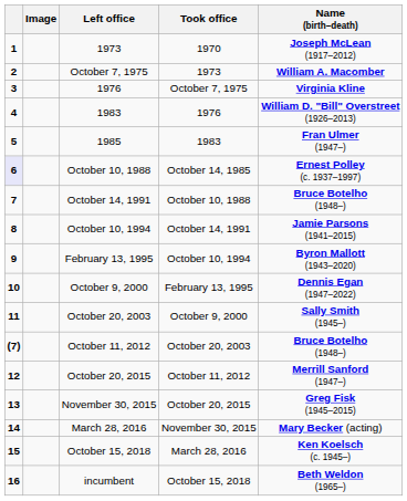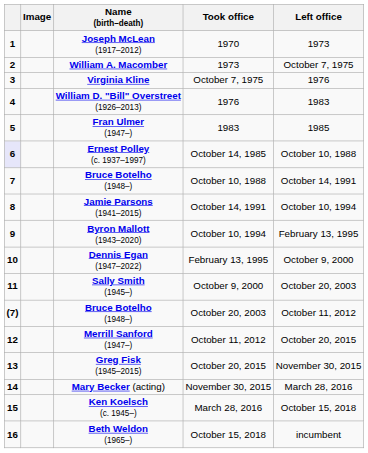 <table class="wikitable" style="text-align:center">
 <tr>
 <th></th>
 <th>Image</th>
+<th>Name<br><small>(birth–death)</small></th>
+<th>Took office</th>
 <th>Left office</th>
-<th>Took office</th>
-<th>Name<br><small>(birth–death)</small></th>
 </tr>
 <tr>
 <td><strong>1</strong></td>
 <td></td>
+<td><strong><a href='#'>Joseph McLean</a></strong><br><small>(1917–2012)</small></td>
+<td>1970</td>
 <td>1973</td>
-<td>1970</td>
-<td><strong><a href='#'>Joseph McLean</a></strong><br><small>(1917–2012)</small></td>
 </tr>
 <tr>
 <td><strong>2</strong></td>
 <td></td>
+<td><strong><a href='#'>William A. Macomber</a></strong></td>
+<td>1973</td>
 <td>October 7, 1975</td>
-<td>1973</td>
-<td><strong><a href='#'>William A. Macomber</a></strong></td>
 </tr>
 <tr>
 <td><strong>3</strong></td>
 <td></td>
+<td><strong><a href='#'>Virginia Kline</a></strong></td>
+<td>October 7, 1975</td>
 <td>1976</td>
-<td>October 7, 1975</td>
-<td><strong><a href='#'>Virginia Kline</a></strong></td>
 </tr>
 <tr>
 <td><strong>4</strong></td>
 <td></td>
+<td><strong><a href='#'>William D. "Bill" Overstreet</a></strong><br><small>(1926–2013)</small></td>
+<td>1976</td>
 <td>1983</td>
-<td>1976</td>
-<td><strong><a href='#'>William D. "Bill" Overstreet</a></strong><br><small>(1926–2013)</small></td>
 </tr>
 <tr>
 <td><strong>5</strong></td>
 <td></td>
+<td><strong><a href='#'>Fran Ulmer</a></strong><br><small>(1947–)</small></td>
+<td>1983</td>
 <td>1985</td>
-<td>1983</td>
-<td><strong><a href='#'>Fran Ulmer</a></strong><br><small>(1947–)</small></td>
 </tr>
 <tr>
 <td style="background: lavender;"><strong>6</strong></td>
 <td></td>
+<td><strong><a href='#'>Ernest Polley</a></strong><br><small>(c. 1937–1997)</small></td>
+<td>October 14, 1985</td>
 <td>October 10, 1988</td>
-<td>October 14, 1985</td>
-<td><strong><a href='#'>Ernest Polley</a></strong><br><small>(c. 1937–1997)</small></td>
 </tr>
 <tr>
 <td><strong>7</strong></td>
 <td></td>
+<td><strong><a href='#'>Bruce Botelho</a></strong><br><small>(1948–)</small></td>
+<td>October 10, 1988</td>
 <td>October 14, 1991</td>
-<td>October 10, 1988</td>
-<td><strong><a href='#'>Bruce Botelho</a></strong><br><small>(1948–)</small></td>
 </tr>
 <tr>
 <td><strong>8</strong></td>
 <td></td>
+<td><strong><a href='#'>Jamie Parsons</a></strong><br><small>(1941–2015)</small></td>
+<td>October 14, 1991</td>
 <td>October 10, 1994</td>
-<td>October 14, 1991</td>
-<td><strong><a href='#'>Jamie Parsons</a></strong><br><small>(1941–2015)</small></td>
 </tr>
 <tr>
 <td><strong>9</strong></td>
 <td></td>
+<td><strong><a href='#'>Byron Mallott</a></strong><br><small>(1943–2020)</small></td>
+<td>October 10, 1994</td>
 <td>February 13, 1995</td>
-<td>October 10, 1994</td>
-<td><strong><a href='#'>Byron Mallott</a></strong><br><small>(1943–2020)</small></td>
 </tr>
 <tr>
 <td><strong>10</strong></td>
 <td></td>
+<td><strong><a href='#'>Dennis Egan</a></strong><br><small>(1947–2022)</small></td>
+<td>February 13, 1995</td>
 <td>October 9, 2000</td>
-<td>February 13, 1995</td>
-<td><strong><a href='#'>Dennis Egan</a></strong><br><small>(1947–2022)</small></td>
 </tr>
 <tr>
 <td><strong>11</strong></td>
 <td></td>
+<td><strong><a href='#'>Sally Smith</a></strong><br><small>(1945–)</small></td>
+<td>October 9, 2000</td>
 <td>October 20, 2003</td>
-<td>October 9, 2000</td>
-<td><strong><a href='#'>Sally Smith</a></strong><br><small>(1945–)</small></td>
 </tr>
 <tr>
 <td><strong>(7)</strong></td>
 <td></td>
+<td><strong><a href='#'>Bruce Botelho</a></strong><br><small>(1948–)</small></td>
+<td>October 20, 2003</td>
 <td>October 11, 2012</td>
-<td>October 20, 2003</td>
-<td><strong><a href='#'>Bruce Botelho</a></strong><br><small>(1948–)</small></td>
 </tr>
 <tr>
 <td><strong>12</strong></td>
 <td></td>
+<td><strong><a href='#'>Merrill Sanford</a></strong><br><small>(1947–)</small></td>
+<td>October 11, 2012</td>
 <td>October 20, 2015</td>
-<td>October 11, 2012</td>
-<td><strong><a href='#'>Merrill Sanford</a></strong><br><small>(1947–)</small></td>
 </tr>
 <tr>
 <td><strong>13</strong></td>
 <td></td>
+<td><strong><a href='#'>Greg Fisk</a></strong><br><small>(1945–2015)</small></td>
+<td>October 20, 2015</td>
 <td>November 30, 2015</td>
-<td>October 20, 2015</td>
-<td><strong><a href='#'>Greg Fisk</a></strong><br><small>(1945–2015)</small></td>
 </tr>
 <tr>
 <td><strong>14</strong></td>
 <td></td>
+<td><strong><a href='#'>Mary Becker</a></strong> (acting)<br><small></small></td>
+<td>November 30, 2015</td>
 <td>March 28, 2016</td>
-<td>November 30, 2015</td>
-<td><strong><a href='#'>Mary Becker</a></strong> (acting)<br><small></small></td>
 </tr>
 <tr>
 <td><strong>15</strong></td>
 <td></td>
+<td><strong><a href='#'>Ken Koelsch</a></strong><br><small>(c. 1945–)</small></td>
+<td>March 28, 2016</td>
 <td>October 15, 2018</td>
-<td>March 28, 2016</td>
-<td><strong><a href='#'>Ken Koelsch</a></strong><br><small>(c. 1945–)</small></td>
 </tr>
 <tr>
 <td><strong>16</strong></td>
 <td></td>
+<td><strong><a href='#'>Beth Weldon</a></strong><br><small>(1965–)</small></td>
+<td>October 15, 2018</td>
 <td>incumbent</td>
-<td>October 15, 2018</td>
-<td><strong><a href='#'>Beth Weldon</a></strong><br><small>(1965–)</small></td>
 </tr>
 </table>
